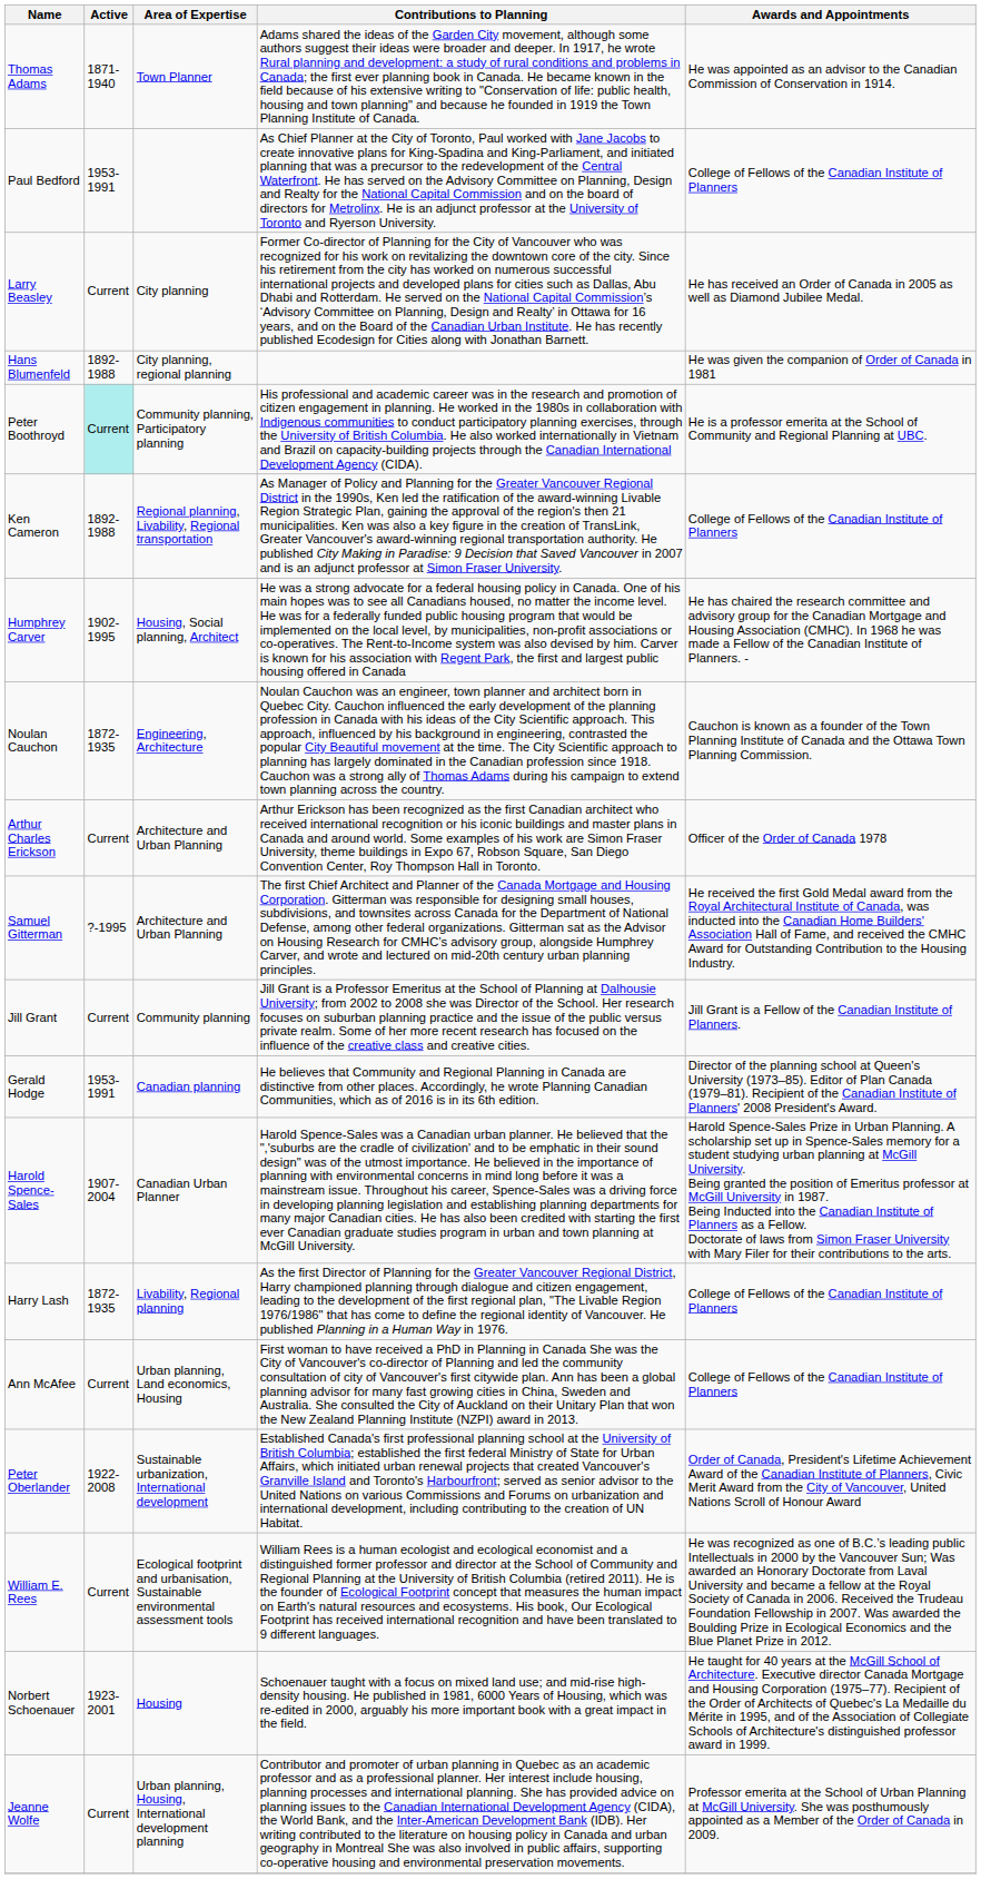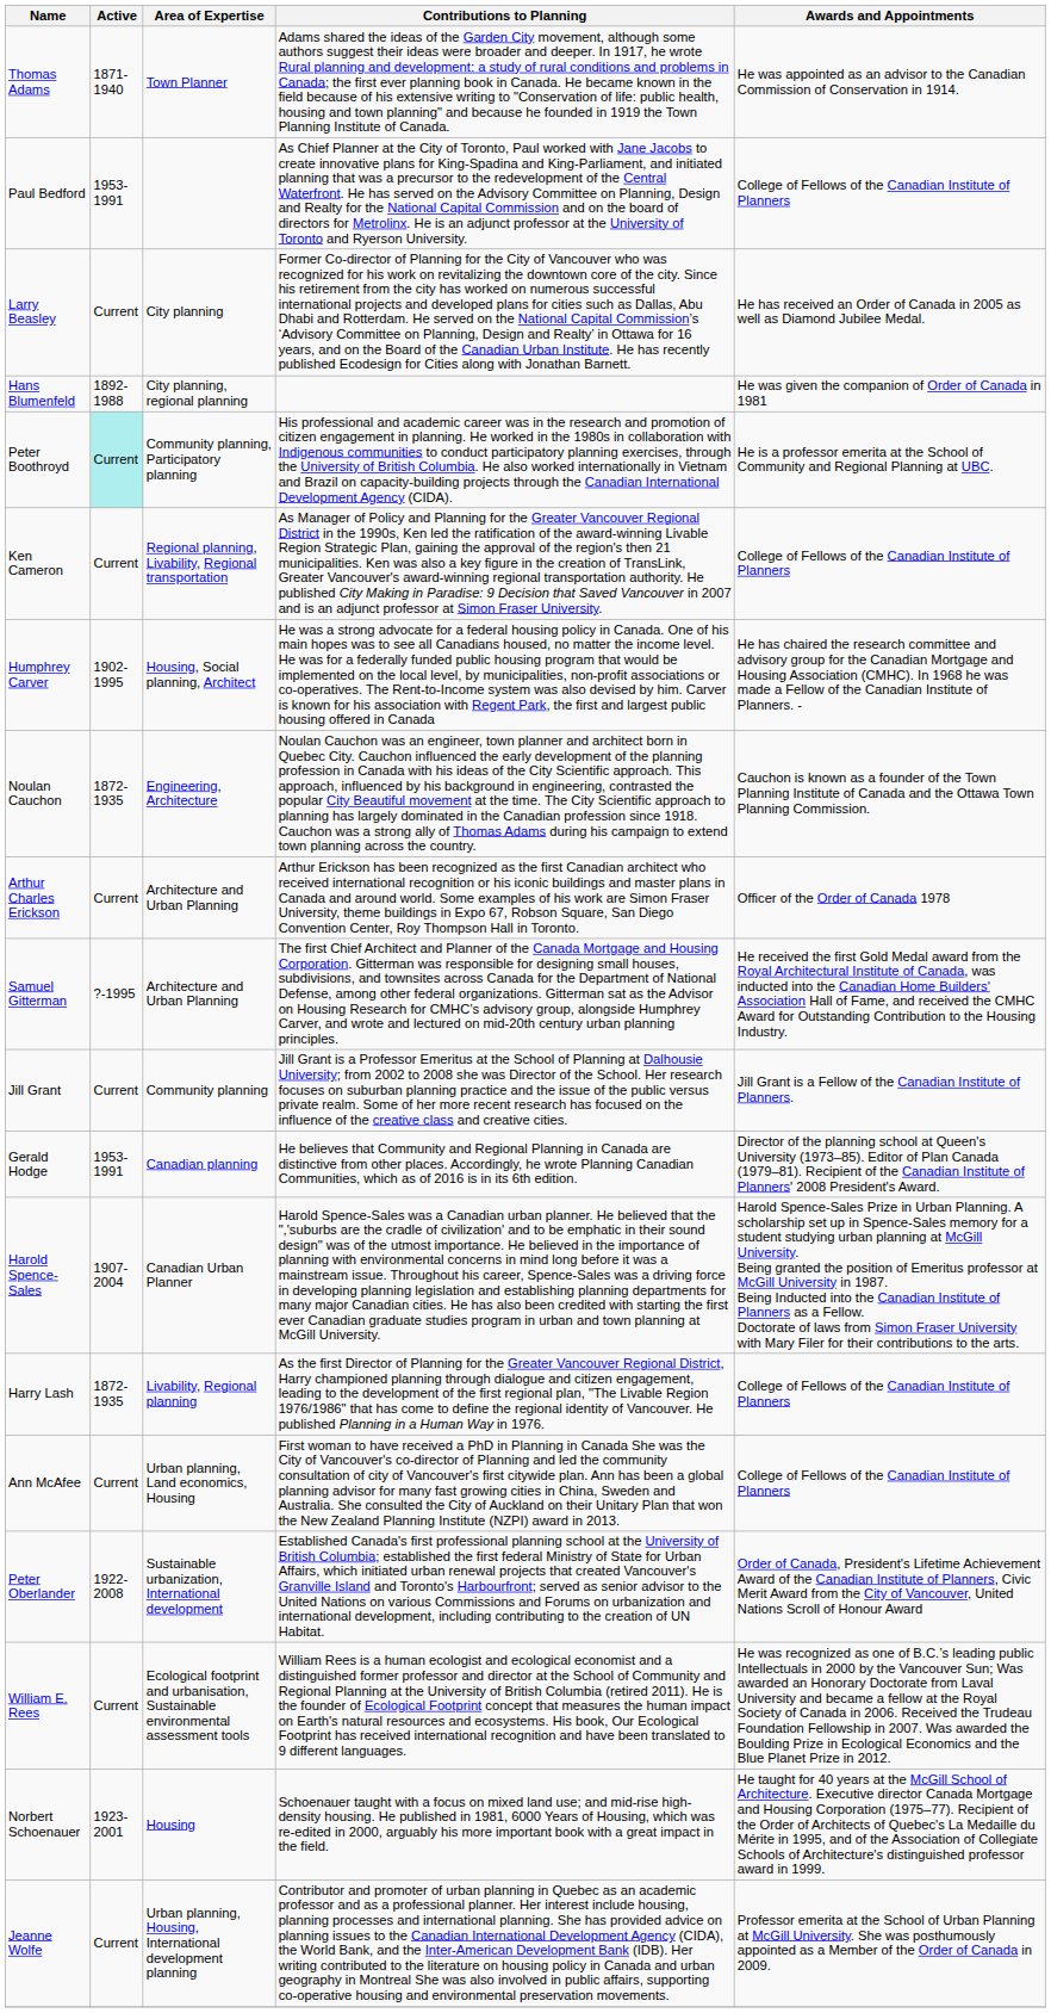 <table class="wikitable">
 <tr>
 <th>Name</th>
 <th>Active</th>
 <th>Area of Expertise</th>
 <th>Contributions to Planning</th>
 <th>Awards and Appointments</th>
 </tr>
 <tr>
 <td><a href='#'>Thomas Adams</a></td>
 <td>1871-1940</td>
 <td><a href='#'>Town Planner</a></td>
 <td>Adams shared the ideas of the <a href='#'>Garden City</a> movement, although some authors suggest their ideas were broader and deeper. In 1917, he wrote <a href='#'>Rural planning and development: a study of rural conditions and problems in Canada</a>; the first ever planning book in Canada. He became known in the field because of his extensive writing to "Conservation of life: public health, housing and town planning" and because he founded in 1919 the Town Planning Institute of Canada.</td>
 <td>He was appointed as an advisor to the Canadian Commission of Conservation in 1914.</td>
 </tr>
 <tr>
 <td>Paul Bedford</td>
 <td>1953-1991</td>
 <td></td>
 <td>As Chief Planner at the City of Toronto, Paul worked with <a href='#'>Jane Jacobs</a> to create innovative plans for King-Spadina and King-Parliament, and initiated planning that was a precursor to the redevelopment of the <a href='#'>Central Waterfront</a>. He has served on the Advisory Committee on Planning, Design and Realty for the <a href='#'>National Capital Commission</a> and on the board of directors for <a href='#'>Metrolinx</a>. He is an adjunct professor at the <a href='#'>University of Toronto</a> and Ryerson University.</td>
 <td>College of Fellows of the <a href='#'>Canadian Institute of Planners</a></td>
 </tr>
 <tr>
 <td><a href='#'>Larry Beasley</a></td>
 <td>Current</td>
 <td>City planning</td>
 <td>Former Co-director of Planning for the City of Vancouver who was recognized for his work on revitalizing the downtown core of the city. Since his retirement from the city has worked on numerous successful international projects and developed plans for cities such as Dallas, Abu Dhabi and Rotterdam. He served on the <a href='#'>National Capital Commission</a>’s ‘Advisory Committee on Planning, Design and Realty’ in Ottawa for 16 years, and on the Board of the <a href='#'>Canadian Urban Institute</a>. He has recently published Ecodesign for Cities along with Jonathan Barnett.</td>
 <td>He has received an Order of Canada in 2005 as well as Diamond Jubilee Medal.</td>
 </tr>
 <tr>
 <td><a href='#'>Hans Blumenfeld</a></td>
 <td>1892-1988</td>
 <td>City planning, regional planning</td>
 <td></td>
 <td>He was given the companion of <a href='#'>Order of Canada</a> in 1981 </td>
 </tr>
 <tr>
 <td>Peter Boothroyd</td>
 <td style="background: paleturquoise;">Current</td>
 <td>Community planning, Participatory planning</td>
 <td>His professional and academic career was in the research and promotion of citizen engagement in planning. He worked in the 1980s in collaboration with <a href='#'>Indigenous communities</a> to conduct participatory planning exercises, through the <a href='#'>University of British Columbia</a>. He also worked internationally in Vietnam and Brazil on capacity-building projects through the <a href='#'>Canadian International Development Agency</a> (CIDA).</td>
 <td>He is a professor emerita at the School of Community and Regional Planning at <a href='#'>UBC</a>.</td>
 </tr>
 <tr>
 <td>Ken Cameron</td>
-<td>1892-1988</td>
+<td>Current</td>
 <td><a href='#'>Regional planning</a>, <a href='#'>Livability</a>, <a href='#'>Regional transportation</a></td>
 <td>As Manager of Policy and Planning for the <a href='#'>Greater Vancouver Regional District</a> in the 1990s, Ken led the ratification of the award-winning Livable Region Strategic Plan, gaining the approval of the region's then 21 municipalities. Ken was also a key figure in the creation of TransLink, Greater Vancouver's award-winning regional transportation authority. He published <em>City Making in Paradise: 9 Decision that Saved Vancouver</em> in 2007 and is an adjunct professor at <a href='#'>Simon Fraser University</a>.</td>
 <td>College of Fellows of the <a href='#'>Canadian Institute of Planners</a></td>
 </tr>
 <tr>
 <td><a href='#'>Humphrey Carver</a></td>
 <td>1902-1995</td>
 <td><a href='#'>Housing</a>, Social planning, <a href='#'>Architect</a></td>
 <td>He was a strong advocate for a federal housing policy in Canada. One of his main hopes was to see all Canadians housed, no matter the income level. He was for a federally funded public housing program that would be implemented on the local level, by municipalities, non-profit associations or co-operatives.  The Rent-to-Income system was also devised by him. Carver is known for his association with <a href='#'>Regent Park</a>, the first and largest public housing offered in Canada</td>
 <td>He has chaired the research committee and advisory group for the Canadian Mortgage and Housing Association (CMHC). In 1968 he was made a Fellow of the Canadian Institute of Planners. -</td>
 </tr>
 <tr>
 <td>Noulan Cauchon</td>
 <td>1872-1935</td>
 <td><a href='#'>Engineering</a>, <a href='#'>Architecture</a></td>
 <td>Noulan Cauchon was an engineer, town planner and architect born in Quebec City. Cauchon influenced the early development of the planning profession in Canada with his ideas of the City Scientific approach. This approach, influenced by his background in engineering, contrasted the popular <a href='#'>City Beautiful movement</a> at the time. The City Scientific approach to planning has largely dominated in the Canadian profession since 1918. Cauchon was a strong ally of <a href='#'>Thomas Adams</a> during his campaign to extend town planning across the country.</td>
 <td>Cauchon is known as a founder of the Town Planning Institute of Canada and the Ottawa Town Planning Commission.</td>
 </tr>
 <tr>
 <td><a href='#'>Arthur Charles Erickson</a></td>
 <td>Current</td>
 <td>Architecture and Urban Planning</td>
 <td>Arthur Erickson has been recognized as the first Canadian architect  who received international recognition or his iconic buildings and master plans in Canada and around world. Some examples of his work are Simon Fraser University, theme buildings in Expo 67, Robson Square, San Diego Convention Center, Roy Thompson Hall in Toronto.</td>
 <td>Officer of the <a href='#'>Order of Canada</a> 1978</td>
 </tr>
 <tr>
 <td><a href='#'>Samuel Gitterman</a></td>
 <td>?-1995</td>
 <td>Architecture and Urban Planning</td>
 <td>The first Chief Architect and Planner of the <a href='#'>Canada Mortgage and Housing Corporation</a>. Gitterman was responsible for designing small houses, subdivisions, and townsites across Canada for the Department of National Defense, among other federal organizations. Gitterman sat as the Advisor on Housing Research for CMHC’s advisory group, alongside Humphrey Carver, and wrote and lectured on mid-20th century urban planning principles.</td>
 <td>He received the first Gold Medal award from the <a href='#'>Royal Architectural Institute of Canada</a>, was inducted into the <a href='#'>Canadian Home Builders' Association</a> Hall of Fame, and  received the CMHC Award for Outstanding Contribution to the Housing Industry.</td>
 </tr>
 <tr>
 <td>Jill Grant</td>
 <td>Current</td>
 <td>Community planning</td>
 <td>Jill Grant is a Professor Emeritus at the School of Planning at <a href='#'>Dalhousie University</a>; from 2002 to 2008 she was Director of the School. Her research focuses on suburban planning practice and the issue of the public versus private realm. Some of her more recent research has focused on the influence of the <a href='#'>creative class</a> and creative cities.</td>
 <td>Jill Grant is a Fellow of the <a href='#'>Canadian Institute of Planners</a>.</td>
 </tr>
 <tr>
 <td>Gerald Hodge</td>
 <td>1953-1991</td>
 <td><a href='#'>Canadian planning</a></td>
 <td>He believes that Community and Regional Planning in Canada are distinctive from other places. Accordingly, he wrote Planning Canadian Communities, which as of 2016 is in its 6th edition.</td>
 <td>Director of the planning school at Queen's University (1973–85). Editor of Plan Canada (1979–81). Recipient of the <a href='#'>Canadian Institute of Planners</a>' 2008 President's Award.</td>
 </tr>
 <tr>
 <td><a href='#'>Harold Spence-Sales</a></td>
 <td>1907-2004</td>
 <td>Canadian Urban Planner</td>
 <td>Harold Spence-Sales was a Canadian urban planner. He believed that the ",'suburbs are the cradle of civilization' and to be emphatic in their sound design" was of the utmost importance. He believed in the importance of planning with environmental concerns in mind long before it was a mainstream issue. Throughout his career, Spence-Sales was a driving force in developing planning legislation and establishing planning departments for many major Canadian cities. He has also been credited with starting the first ever Canadian graduate studies program in urban and town planning at McGill University.</td>
 <td>Harold Spence-Sales Prize in Urban Planning. A scholarship set up in Spence-Sales memory for a student studying urban planning at <a href='#'>McGill University</a>.<br>Being granted the position of Emeritus professor at <a href='#'>McGill University</a> in 1987.<br>Being Inducted into the <a href='#'>Canadian Institute of Planners</a> as a Fellow.<br>Doctorate of laws from <a href='#'>Simon Fraser University</a> with Mary Filer for their contributions to the arts.</td>
 </tr>
 <tr>
 <td>Harry Lash</td>
 <td>1872-1935</td>
 <td><a href='#'>Livability</a>, <a href='#'>Regional planning</a></td>
 <td>As the first Director of Planning for the <a href='#'>Greater Vancouver Regional District</a>, Harry championed planning through dialogue and citizen engagement, leading to the development of the first regional plan, "The Livable Region 1976/1986" that has come to define the regional identity of Vancouver. He published <em>Planning in a Human Way</em> in 1976.</td>
 <td>College of Fellows of the <a href='#'>Canadian Institute of Planners</a></td>
 </tr>
 <tr>
 <td>Ann McAfee</td>
 <td>Current</td>
 <td>Urban planning, Land economics, Housing</td>
 <td>First woman to have received a PhD in Planning in Canada  She was the City of Vancouver's co-director of Planning and led the community consultation of city of Vancouver's first citywide plan. Ann has been a global planning advisor for many fast growing cities in China, Sweden and Australia. She consulted the City of Auckland on their Unitary Plan that won the New Zealand Planning Institute (NZPI) award in 2013.</td>
 <td>College of Fellows of the <a href='#'>Canadian Institute of Planners</a></td>
 </tr>
 <tr>
 <td><a href='#'>Peter Oberlander</a></td>
 <td>1922-2008</td>
 <td>Sustainable urbanization, <a href='#'>International development</a></td>
 <td>Established Canada's first professional planning school at the <a href='#'>University of British Columbia</a>; established the first federal Ministry of State for Urban Affairs, which initiated urban renewal projects that created Vancouver's <a href='#'>Granville Island</a> and Toronto's <a href='#'>Harbourfront</a>; served as senior advisor to the United Nations on various Commissions and Forums on urbanization and international development, including contributing to the creation of UN Habitat.</td>
 <td><a href='#'>Order of Canada</a>, President's Lifetime Achievement Award of the <a href='#'>Canadian Institute of Planners</a>, Civic Merit Award from the <a href='#'>City of Vancouver</a>, United Nations Scroll of Honour Award</td>
 </tr>
 <tr>
 <td><a href='#'>William E. Rees</a></td>
 <td>Current</td>
 <td>Ecological footprint and urbanisation, Sustainable environmental assessment tools</td>
 <td>William Rees is a human ecologist and ecological economist and a distinguished former professor and director at the School of Community and Regional Planning at the University of British Columbia (retired 2011). He is the founder of <a href='#'>Ecological Footprint</a> concept that measures the human impact on Earth's natural resources and ecosystems. His book, Our Ecological Footprint has received international recognition and have been translated to 9 different languages.</td>
 <td>He was recognized as one of B.C.’s leading public Intellectuals in 2000 by the Vancouver Sun; Was awarded an Honorary Doctorate from Laval University and became a fellow at the Royal Society of Canada in 2006. Received the Trudeau Foundation Fellowship in 2007. Was awarded the Boulding Prize in Ecological Economics  and the Blue Planet Prize in 2012.</td>
 </tr>
 <tr>
 <td>Norbert Schoenauer</td>
 <td>1923-2001</td>
 <td><a href='#'>Housing</a></td>
 <td>Schoenauer taught with a focus on mixed land use; and mid-rise high-density housing. He published in 1981, 6000 Years of Housing, which was re-edited in 2000, arguably his more important book with a great impact in the field.</td>
 <td>He taught for 40 years at the <a href='#'>McGill School of Architecture</a>. Executive director Canada Mortgage and Housing Corporation (1975–77). Recipient of the Order of Architects of Quebec's La Medaille du Mérite in 1995, and of the Association of Collegiate Schools of Architecture's distinguished professor award in 1999.</td>
 </tr>
 <tr>
 <td><a href='#'>Jeanne Wolfe</a></td>
 <td>Current</td>
 <td>Urban planning, <a href='#'>Housing</a>, International development planning</td>
 <td>Contributor and promoter of urban planning in Quebec as an academic professor and as a professional planner. Her interest include housing, planning processes and international planning. She has provided advice on planning issues to the <a href='#'>Canadian International Development Agency</a> (CIDA), the World Bank, and the <a href='#'>Inter-American Development Bank</a> (IDB). Her writing contributed to the literature on housing policy in Canada   and urban geography in Montreal  She was also involved in public affairs, supporting co-operative housing and environmental preservation movements.</td>
 <td>Professor emerita at the School of Urban Planning at <a href='#'>McGill University</a>. She was posthumously appointed as a Member of the <a href='#'>Order of Canada</a> in 2009.</td>
 </tr>
 <tr>
 </tr>
 </table>
